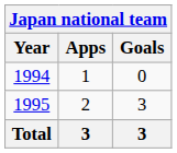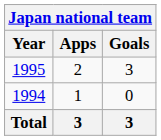 <table class="wikitable" style="text-align:center">
 <tr>
 <th colspan=3><a href='#'>Japan national team</a></th>
 </tr>
 <tr>
 <th>Year</th>
 <th>Apps</th>
 <th>Goals</th>
 </tr>
 <tr>
+<td><a href='#'>1995</a></td>
+<td>2</td>
+<td>3</td>
+</tr>
+<tr>
 <td><a href='#'>1994</a></td>
 <td>1</td>
 <td>0</td>
-</tr>
-<tr>
-<td><a href='#'>1995</a></td>
-<td>2</td>
-<td>3</td>
 </tr>
 <tr>
 <th>Total</th>
 <th>3</th>
 <th>3</th>
 </tr>
 </table>
